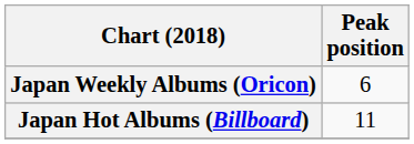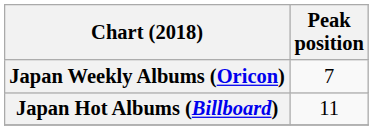 <table class="wikitable sortable plainrowheaders" style="text-align:center">
 <tr>
 <th scope="col">Chart (2018)</th>
 <th scope="col">Peak<br>position</th>
 </tr>
 <tr>
 <th scope="row">Japan Weekly Albums (<a href='#'>Oricon</a>)</th>
-<td>6</td>
+<td>7</td>
 </tr>
 <tr>
 <th scope="row">Japan Hot Albums (<em><a href='#'>Billboard</a></em>)</th>
 <td>11</td>
 </tr>
 <tr>
 </tr>
 </table>
